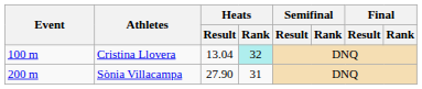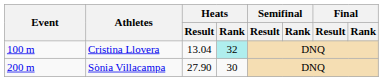 <table class="wikitable" border="1" style="font-size:90%">
 <tr>
 <th rowspan="2" width=100>Event</th>
 <th rowspan="2" width=120>Athletes</th>
 <th colspan="2">Heats</th>
 <th colspan="2">Semifinal</th>
 <th colspan="2">Final</th>
 </tr>
 <tr>
 <th>Result</th>
 <th>Rank</th>
 <th>Result</th>
 <th>Rank</th>
 <th>Result</th>
 <th>Rank</th>
 </tr>
 <tr>
 <td><a href='#'>100 m</a></td>
 <td><a href='#'>Cristina Llovera</a></td>
 <td align=center>13.04</td>
 <td align=center style="background: paleturquoise;">32</td>
 <td colspan=4 align=center bgcolor="wheat">DNQ</td>
 </tr>
 <tr>
 <td><a href='#'>200 m</a></td>
 <td><a href='#'>Sònia Villacampa</a></td>
 <td align=center>27.90</td>
-<td align=center>31</td>
+<td align=center>30</td>
 <td colspan=4 align=center bgcolor="wheat">DNQ</td>
 </tr>
 </table>
